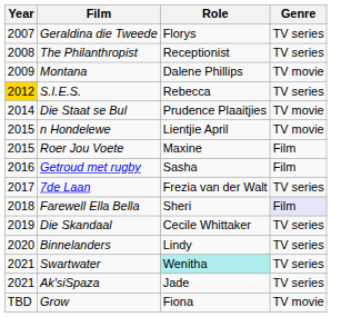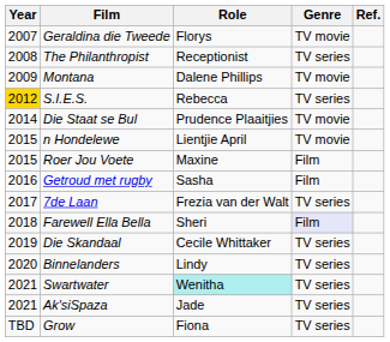 <table class="wikitable">
 <tr>
 <th>Year</th>
 <th>Film</th>
 <th>Role</th>
 <th>Genre</th>
+<th>Ref.</th>
 </tr>
 <tr>
 <td>2007</td>
 <td><em>Geraldina die Tweede</em></td>
 <td>Florys</td>
-<td>TV series</td>
+<td>TV movie</td>
+<td></td>
 </tr>
 <tr>
 <td>2008</td>
 <td><em>The Philanthropist</em></td>
 <td>Receptionist</td>
 <td>TV series</td>
+<td></td>
 </tr>
 <tr>
 <td>2009</td>
 <td><em>Montana</em></td>
 <td>Dalene Phillips</td>
 <td>TV movie</td>
+<td></td>
 </tr>
 <tr>
 <td style="background: gold;">2012</td>
 <td><em>S.I.E.S.</em></td>
 <td>Rebecca</td>
 <td>TV series</td>
+<td></td>
 </tr>
 <tr>
 <td>2014</td>
 <td><em>Die Staat se Bul</em></td>
 <td>Prudence Plaaitjies</td>
 <td>TV movie</td>
+<td></td>
 </tr>
 <tr>
 <td>2015</td>
 <td><em>n Hondelewe</em></td>
 <td>Lientjie April</td>
 <td>TV movie</td>
+<td></td>
 </tr>
 <tr>
 <td>2015</td>
 <td><em>Roer Jou Voete</em></td>
 <td>Maxine</td>
 <td>Film</td>
+<td></td>
 </tr>
 <tr>
 <td>2016</td>
 <td><em><a href='#'>Getroud met rugby</a></em></td>
 <td>Sasha</td>
 <td>Film</td>
+<td></td>
 </tr>
 <tr>
 <td>2017</td>
 <td><em><a href='#'>7de Laan</a></em></td>
 <td>Frezia van der Walt</td>
 <td>TV series</td>
+<td></td>
 </tr>
 <tr>
 <td>2018</td>
 <td><em>Farewell Ella Bella</em></td>
 <td>Sheri</td>
 <td style="background: lavender;">Film</td>
+<td></td>
 </tr>
 <tr>
 <td>2019</td>
 <td><em>Die Skandaal</em></td>
 <td>Cecile Whittaker</td>
 <td>TV series</td>
+<td></td>
 </tr>
 <tr>
 <td>2020</td>
 <td><em>Binnelanders</em></td>
 <td>Lindy</td>
 <td>TV series</td>
+<td></td>
 </tr>
 <tr>
 <td>2021</td>
 <td><em>Swartwater</em></td>
 <td style="background: paleturquoise;">Wenitha</td>
 <td>TV series</td>
+<td></td>
 </tr>
 <tr>
 <td>2021</td>
 <td><em>Ak'siSpaza</em></td>
 <td>Jade</td>
 <td>TV series</td>
+<td></td>
 </tr>
 <tr>
 <td>TBD</td>
 <td><em>Grow</em></td>
 <td>Fiona</td>
-<td>TV movie</td>
+<td>TV series</td>
+<td></td>
 </tr>
 </table>
